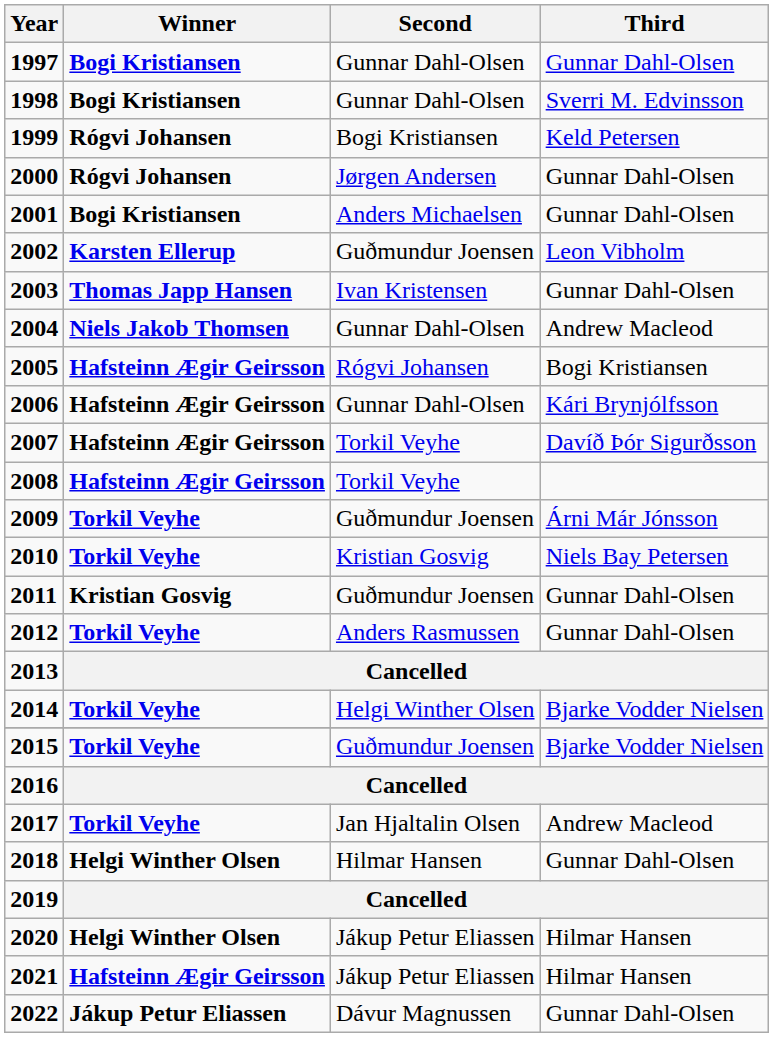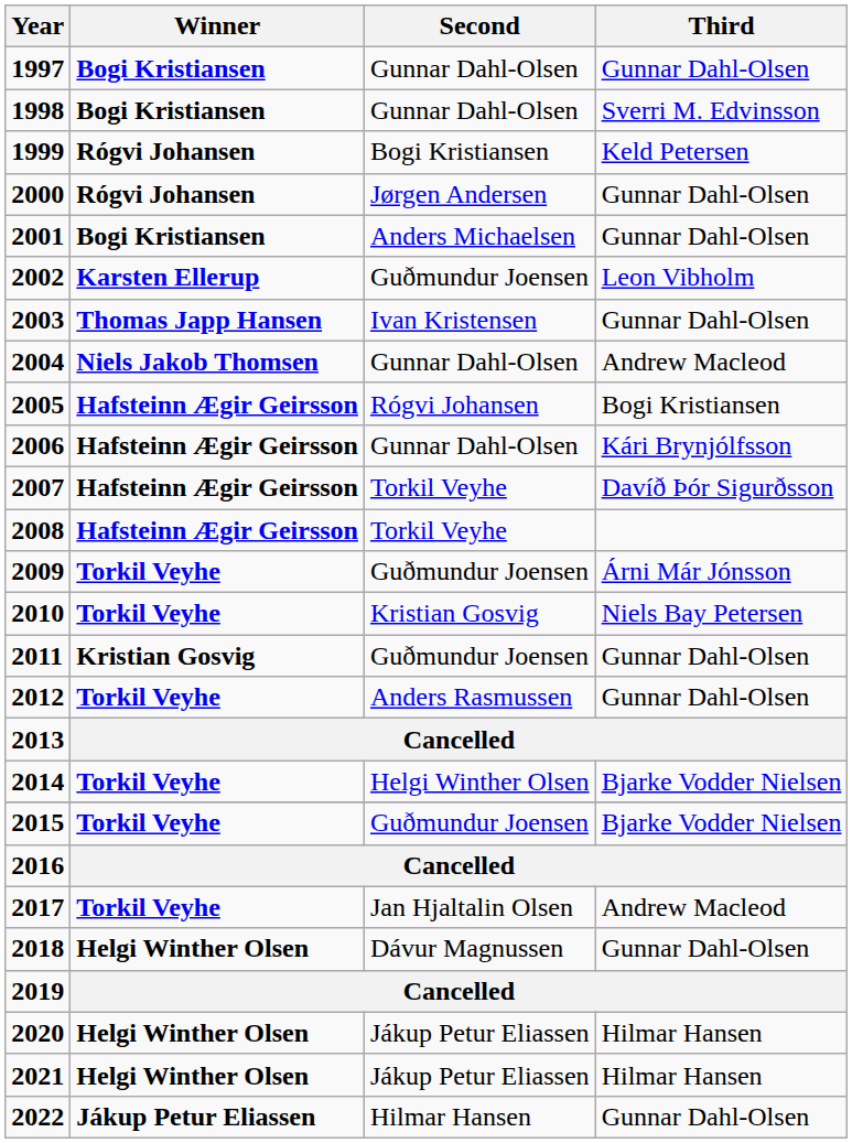 <table class="wikitable sortable">
 <tr>
 <th>Year</th>
 <th colspan=1>Winner</th>
 <th colspan=1>Second</th>
 <th colspan=1>Third</th>
 </tr>
 <tr>
 <td><strong>1997</strong></td>
 <td> <strong><a href='#'>Bogi Kristiansen</a></strong></td>
 <td> Gunnar Dahl-Olsen</td>
 <td> <a href='#'>Gunnar Dahl-Olsen</a></td>
 </tr>
 <tr>
 <td><strong>1998</strong></td>
 <td> <strong>Bogi Kristiansen</strong></td>
 <td> Gunnar Dahl-Olsen</td>
 <td> <a href='#'>Sverri M. Edvinsson</a></td>
 </tr>
 <tr>
 <td><strong>1999</strong></td>
 <td> <strong>Rógvi Johansen</strong></td>
 <td> Bogi Kristiansen</td>
 <td> <a href='#'>Keld Petersen</a></td>
 </tr>
 <tr>
 <td><strong>2000</strong></td>
 <td> <strong>Rógvi Johansen</strong></td>
 <td> <a href='#'>Jørgen Andersen</a></td>
 <td> Gunnar Dahl-Olsen</td>
 </tr>
 <tr>
 <td><strong>2001</strong></td>
 <td> <strong>Bogi Kristiansen</strong></td>
 <td> <a href='#'>Anders Michaelsen</a></td>
 <td> Gunnar Dahl-Olsen</td>
 </tr>
 <tr>
 <td><strong>2002</strong></td>
 <td> <strong><a href='#'>Karsten Ellerup</a></strong></td>
 <td> Guðmundur Joensen</td>
 <td> <a href='#'>Leon Vibholm</a></td>
 </tr>
 <tr>
 <td><strong>2003</strong></td>
 <td> <strong><a href='#'>Thomas Japp Hansen</a></strong></td>
 <td> <a href='#'>Ivan Kristensen</a></td>
 <td> Gunnar Dahl-Olsen</td>
 </tr>
 <tr>
 <td><strong>2004</strong></td>
 <td> <strong><a href='#'>Niels Jakob Thomsen</a></strong></td>
 <td> Gunnar Dahl-Olsen</td>
 <td> Andrew Macleod</td>
 </tr>
 <tr>
 <td><strong>2005</strong></td>
 <td> <strong><a href='#'>Hafsteinn Ægir Geirsson</a></strong></td>
 <td> <a href='#'>Rógvi Johansen</a></td>
 <td> Bogi Kristiansen</td>
 </tr>
 <tr>
 <td><strong>2006</strong></td>
 <td> <strong>Hafsteinn Ægir Geirsson</strong></td>
 <td> Gunnar Dahl-Olsen</td>
 <td> <a href='#'>Kári Brynjólfsson</a></td>
 </tr>
 <tr>
 <td><strong>2007</strong></td>
 <td> <strong>Hafsteinn Ægir Geirsson</strong></td>
 <td> <a href='#'>Torkil Veyhe</a></td>
 <td> <a href='#'>Davíð Þór Sigurðsson</a></td>
 </tr>
 <tr>
 <td><strong>2008</strong></td>
 <td> <strong><a href='#'>Hafsteinn Ægir Geirsson</a></strong></td>
 <td> <a href='#'>Torkil Veyhe</a></td>
 <td> </td>
 </tr>
 <tr>
 <td><strong>2009</strong></td>
 <td> <strong><a href='#'>Torkil Veyhe</a></strong></td>
 <td> Guðmundur Joensen</td>
 <td> <a href='#'>Árni Már Jónsson</a></td>
 </tr>
 <tr>
 <td><strong>2010</strong></td>
 <td> <strong><a href='#'>Torkil Veyhe</a></strong></td>
 <td> <a href='#'>Kristian Gosvig</a></td>
 <td> <a href='#'>Niels Bay Petersen</a></td>
 </tr>
 <tr>
 <td><strong>2011</strong></td>
 <td> <strong>Kristian Gosvig</strong></td>
 <td> Guðmundur Joensen</td>
 <td> Gunnar Dahl-Olsen</td>
 </tr>
 <tr>
 <td><strong>2012</strong></td>
 <td> <strong><a href='#'>Torkil Veyhe</a></strong></td>
 <td> <a href='#'>Anders Rasmussen</a></td>
 <td> Gunnar Dahl-Olsen</td>
 </tr>
 <tr>
 <td><strong>2013</strong></td>
 <th colspan=3>Cancelled</th>
 </tr>
 <tr>
 <td><strong>2014</strong></td>
 <td> <strong><a href='#'>Torkil Veyhe</a></strong></td>
 <td> <a href='#'>Helgi Winther Olsen</a></td>
 <td> <a href='#'>Bjarke Vodder Nielsen</a></td>
 </tr>
 <tr>
 </tr>
 <tr>
 <td><strong>2015</strong></td>
 <td> <strong><a href='#'>Torkil Veyhe</a></strong></td>
 <td> <a href='#'>Guðmundur Joensen</a></td>
 <td> <a href='#'>Bjarke Vodder Nielsen</a></td>
 </tr>
 <tr>
 <td><strong>2016</strong></td>
 <th colspan=3>Cancelled</th>
 </tr>
 <tr>
 <td><strong>2017</strong></td>
 <td> <strong><a href='#'>Torkil Veyhe</a></strong></td>
 <td> Jan Hjaltalin Olsen</td>
 <td> Andrew Macleod</td>
 </tr>
 <tr>
 <td><strong>2018</strong></td>
 <td> <strong>Helgi Winther Olsen</strong></td>
-<td> Hilmar Hansen</td>
+<td> Dávur Magnussen</td>
 <td> Gunnar Dahl-Olsen</td>
 </tr>
 <tr>
 <td><strong>2019</strong></td>
 <th colspan=3>Cancelled</th>
 </tr>
 <tr>
 <td><strong>2020</strong></td>
 <td> <strong>Helgi Winther Olsen</strong></td>
 <td> Jákup Petur Eliassen</td>
 <td> Hilmar Hansen</td>
 </tr>
 <tr>
 <td><strong>2021</strong></td>
-<td> <strong><a href='#'>Hafsteinn Ægir Geirsson</a></strong></td>
+<td> <strong>Helgi Winther Olsen</strong></td>
 <td> Jákup Petur Eliassen</td>
 <td> Hilmar Hansen</td>
 </tr>
 <tr>
 <td><strong>2022</strong></td>
 <td> <strong>Jákup Petur Eliassen</strong></td>
-<td> Dávur Magnussen</td>
+<td> Hilmar Hansen</td>
 <td> Gunnar Dahl-Olsen</td>
 </tr>
 </table>
